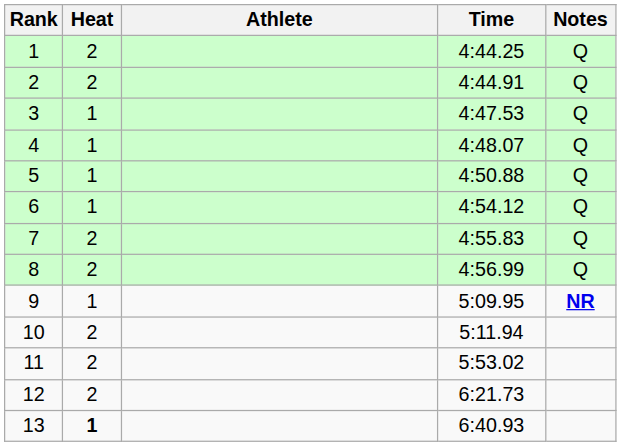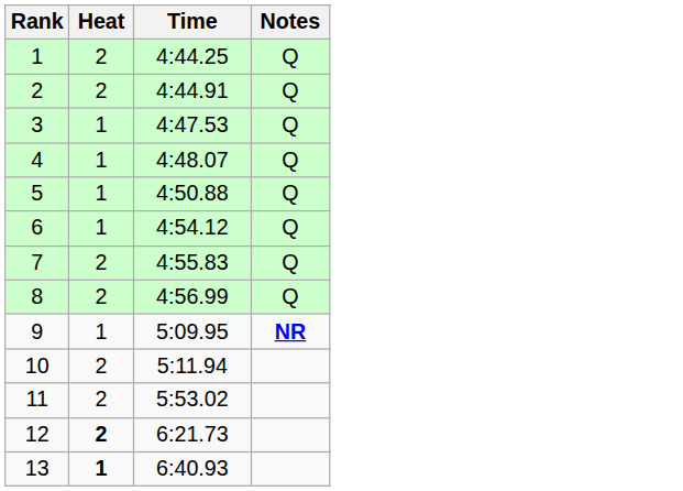 <table class="wikitable" style="text-align:center">
 <tr>
 <th width=40>Rank</th>
 <th width=40>Heat</th>
-<th width=250>Athlete</th>
 <th width=80>Time</th>
 <th width=50>Notes</th>
 </tr>
 <tr bgcolor=ccffcc>
 <td>1</td>
 <td>2</td>
-<td align=left></td>
 <td>4:44.25</td>
 <td>Q</td>
 </tr>
 <tr bgcolor=ccffcc>
 <td>2</td>
 <td>2</td>
-<td align=left></td>
 <td>4:44.91</td>
 <td>Q</td>
 </tr>
 <tr bgcolor=ccffcc>
 <td>3</td>
 <td>1</td>
-<td align=left></td>
 <td>4:47.53</td>
 <td>Q</td>
 </tr>
 <tr bgcolor=ccffcc>
 <td>4</td>
 <td>1</td>
-<td align=left></td>
 <td>4:48.07</td>
 <td>Q</td>
 </tr>
 <tr bgcolor=ccffcc>
 <td>5</td>
 <td>1</td>
-<td align=left></td>
 <td>4:50.88</td>
 <td>Q</td>
 </tr>
 <tr bgcolor=ccffcc>
 <td>6</td>
 <td>1</td>
-<td align=left></td>
 <td>4:54.12</td>
 <td>Q</td>
 </tr>
 <tr bgcolor=ccffcc>
 <td>7</td>
 <td>2</td>
-<td align=left></td>
 <td>4:55.83</td>
 <td>Q</td>
 </tr>
 <tr bgcolor=ccffcc>
 <td>8</td>
 <td>2</td>
-<td align=left></td>
 <td>4:56.99</td>
 <td>Q</td>
 </tr>
 <tr>
 <td>9</td>
 <td>1</td>
-<td align=left></td>
 <td>5:09.95</td>
 <td><strong><a href='#'>NR</a></strong></td>
 </tr>
 <tr>
 <td>10</td>
 <td>2</td>
-<td align=left></td>
 <td>5:11.94</td>
 <td></td>
 </tr>
 <tr>
 <td>11</td>
 <td>2</td>
-<td align=left></td>
 <td>5:53.02</td>
 <td></td>
 </tr>
 <tr>
 <td>12</td>
-<td>2</td>
-<td align=left></td>
+<td><strong>2</strong></td>
 <td>6:21.73</td>
 <td></td>
 </tr>
 <tr>
 <td>13</td>
 <td><strong>1</strong></td>
-<td align=left></td>
 <td>6:40.93</td>
 <td></td>
 </tr>
 </table>
